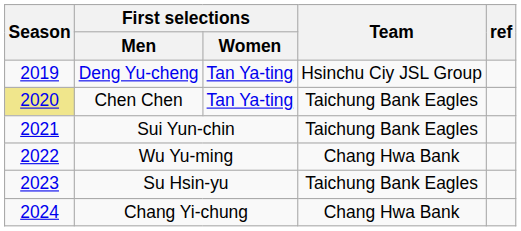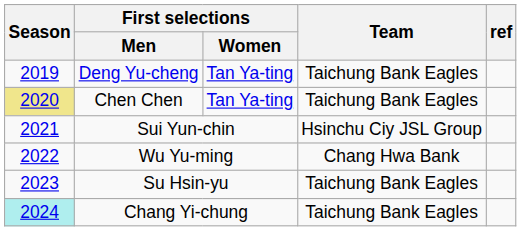 <table class="wikitable">
 <tr>
 <th rowspan=2>Season</th>
 <th colspan=2>First selections</th>
 <th rowspan=2>Team</th>
 <th rowspan=2>ref</th>
 </tr>
 <tr>
 <th>Men</th>
 <th>Women</th>
 </tr>
 <tr align="center">
 <td><a href='#'>2019</a></td>
 <td><a href='#'>Deng Yu-cheng</a></td>
 <td><a href='#'>Tan Ya-ting</a></td>
-<td>Hsinchu Ciy JSL Group</td>
+<td>Taichung Bank Eagles</td>
 <td></td>
 </tr>
 <tr align="center">
 <td style="background: khaki;"><a href='#'>2020</a></td>
 <td>Chen Chen</td>
 <td><a href='#'>Tan Ya-ting</a></td>
 <td>Taichung Bank Eagles</td>
 <td></td>
 </tr>
 <tr align="center">
 <td><a href='#'>2021</a></td>
 <td colspan=2>Sui Yun-chin</td>
-<td>Taichung Bank Eagles</td>
+<td>Hsinchu Ciy JSL Group</td>
 <td></td>
 </tr>
 <tr align="center">
 <td><a href='#'>2022</a></td>
 <td colspan=2>Wu Yu-ming</td>
 <td>Chang Hwa Bank</td>
 <td></td>
 </tr>
 <tr align="center">
 <td><a href='#'>2023</a></td>
 <td colspan=2>Su Hsin-yu</td>
 <td>Taichung Bank Eagles</td>
 <td></td>
 </tr>
 <tr align="center">
-<td><a href='#'>2024</a></td>
+<td style="background: paleturquoise;"><a href='#'>2024</a></td>
 <td colspan=2>Chang Yi-chung</td>
-<td>Chang Hwa Bank</td>
+<td>Taichung Bank Eagles</td>
 <td></td>
 </tr>
 </table>
